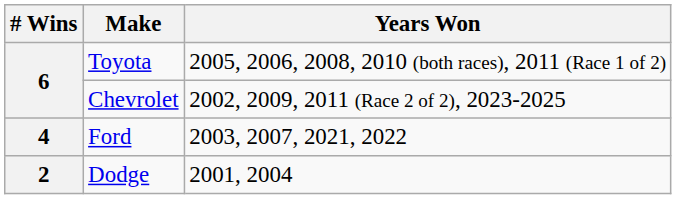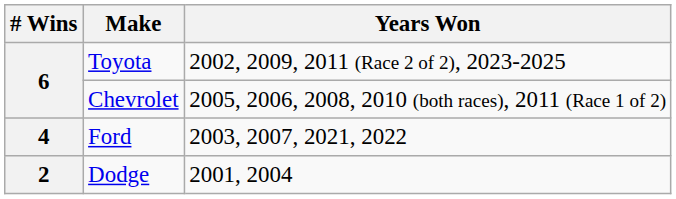 <table class="wikitable" style="font-size: 95%;">
 <tr>
 <th># Wins</th>
 <th>Make</th>
 <th>Years Won</th>
 </tr>
 <tr>
 <th rowspan="2">6</th>
 <td> <a href='#'>Toyota</a></td>
-<td>2005, 2006, 2008, 2010 <small>(both races)</small>, 2011 <small>(Race 1 of 2)</small></td>
+<td>2002, 2009, 2011 <small>(Race 2 of 2)</small>, 2023-2025</td>
 </tr>
 <tr>
 <td> <a href='#'>Chevrolet</a></td>
-<td>2002, 2009, 2011 <small>(Race 2 of 2)</small>, 2023-2025</td>
+<td>2005, 2006, 2008, 2010 <small>(both races)</small>, 2011 <small>(Race 1 of 2)</small></td>
 </tr>
 <tr>
 <th>4</th>
 <td> <a href='#'>Ford</a></td>
 <td>2003, 2007, 2021, 2022</td>
 </tr>
 <tr>
 <th>2</th>
 <td> <a href='#'>Dodge</a></td>
 <td>2001, 2004</td>
 </tr>
 </table>
